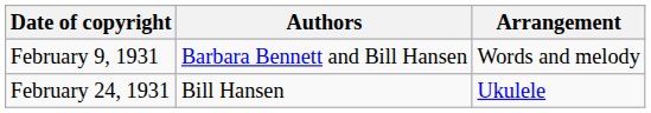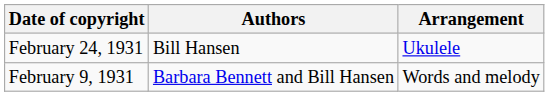 <table class="wikitable">
 <tr>
 <th>Date of copyright</th>
 <th>Authors</th>
 <th>Arrangement</th>
 </tr>
 <tr>
+<td>February 24, 1931</td>
+<td>Bill Hansen</td>
+<td><a href='#'>Ukulele</a></td>
+</tr>
+<tr>
 <td>February 9, 1931</td>
 <td><a href='#'>Barbara Bennett</a> and Bill Hansen</td>
 <td>Words and melody</td>
 </tr>
-<tr>
-<td>February 24, 1931</td>
-<td>Bill Hansen</td>
-<td><a href='#'>Ukulele</a></td>
-</tr>
 </table>
